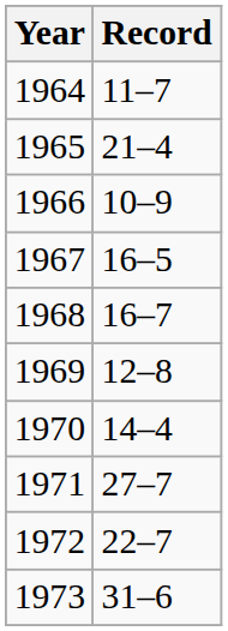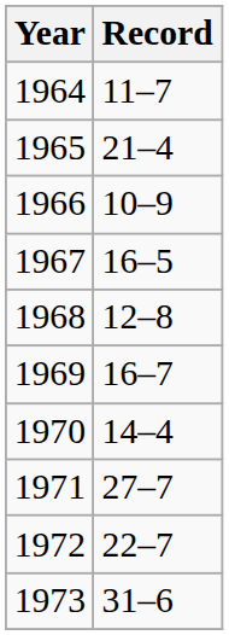 <table class="wikitable">
 <tr>
 <th>Year</th>
 <th>Record</th>
 </tr>
 <tr>
 <td>1964</td>
 <td>11–7</td>
 </tr>
 <tr>
 <td>1965</td>
 <td>21–4</td>
 </tr>
 <tr>
 <td>1966</td>
 <td>10–9</td>
 </tr>
 <tr>
 <td>1967</td>
 <td>16–5</td>
 </tr>
 <tr>
 <td>1968</td>
-<td>16–7</td>
+<td>12–8</td>
 </tr>
 <tr>
 <td>1969</td>
-<td>12–8</td>
+<td>16–7</td>
 </tr>
 <tr>
 <td>1970</td>
 <td>14–4</td>
 </tr>
 <tr>
 <td>1971</td>
 <td>27–7</td>
 </tr>
 <tr>
 <td>1972</td>
 <td>22–7</td>
 </tr>
 <tr>
 <td>1973</td>
 <td>31–6</td>
 </tr>
 </table>
